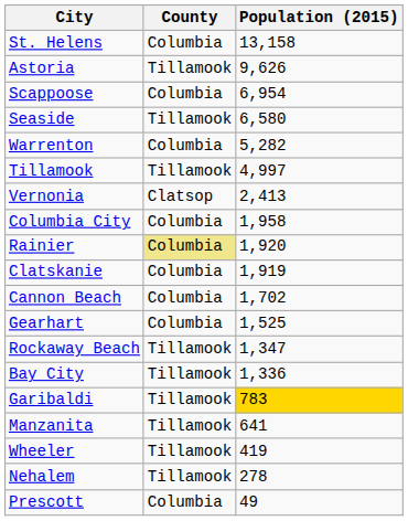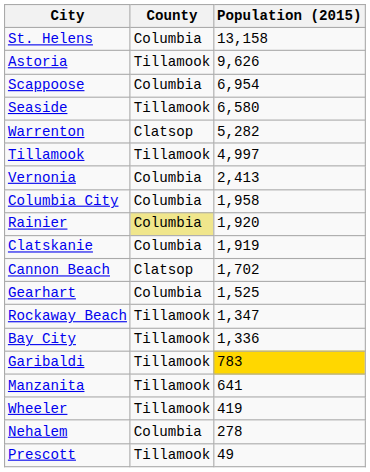 <table class="wikitable">
 <tr>
 <th>City</th>
 <th>County</th>
 <th>Population (2015)</th>
 </tr>
 <tr>
 <td><a href='#'>St. Helens</a></td>
 <td>Columbia</td>
 <td>13,158</td>
 </tr>
 <tr>
 <td><a href='#'>Astoria</a></td>
 <td>Tillamook</td>
 <td>9,626</td>
 </tr>
 <tr>
 <td><a href='#'>Scappoose</a></td>
 <td>Columbia</td>
 <td>6,954</td>
 </tr>
 <tr>
 <td><a href='#'>Seaside</a></td>
 <td>Tillamook</td>
 <td>6,580</td>
 </tr>
 <tr>
 <td><a href='#'>Warrenton</a></td>
-<td>Columbia</td>
+<td>Clatsop</td>
 <td>5,282</td>
 </tr>
 <tr>
 <td><a href='#'>Tillamook</a></td>
 <td>Tillamook</td>
 <td>4,997</td>
 </tr>
 <tr>
 <td><a href='#'>Vernonia</a></td>
-<td>Clatsop</td>
+<td>Columbia</td>
 <td>2,413</td>
 </tr>
 <tr>
 <td><a href='#'>Columbia City</a></td>
 <td>Columbia</td>
 <td>1,958</td>
 </tr>
 <tr>
 <td><a href='#'>Rainier</a></td>
 <td style="background: khaki;">Columbia</td>
 <td>1,920</td>
 </tr>
 <tr>
 <td><a href='#'>Clatskanie</a></td>
 <td>Columbia</td>
 <td>1,919</td>
 </tr>
 <tr>
 <td><a href='#'>Cannon Beach</a></td>
-<td>Columbia</td>
+<td>Clatsop</td>
 <td>1,702</td>
 </tr>
 <tr>
 <td><a href='#'>Gearhart</a></td>
 <td>Columbia</td>
 <td>1,525</td>
 </tr>
 <tr>
 <td><a href='#'>Rockaway Beach</a></td>
 <td>Tillamook</td>
 <td>1,347</td>
 </tr>
 <tr>
 <td><a href='#'>Bay City</a></td>
 <td>Tillamook</td>
 <td>1,336</td>
 </tr>
 <tr>
 <td><a href='#'>Garibaldi</a></td>
 <td>Tillamook</td>
 <td style="background: gold;">783</td>
 </tr>
 <tr>
 <td><a href='#'>Manzanita</a></td>
 <td>Tillamook</td>
 <td>641</td>
 </tr>
 <tr>
 <td><a href='#'>Wheeler</a></td>
 <td>Tillamook</td>
 <td>419</td>
 </tr>
 <tr>
 <td><a href='#'>Nehalem</a></td>
-<td>Tillamook</td>
+<td>Columbia</td>
 <td>278</td>
 </tr>
 <tr>
 <td><a href='#'>Prescott</a></td>
-<td>Columbia</td>
+<td>Tillamook</td>
 <td>49</td>
 </tr>
 </table>
